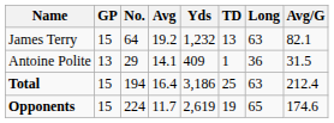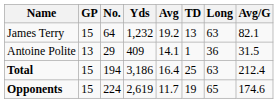 <table class="wikitable" style="white-space:nowrap;">
 <tr>
 <th>Name</th>
 <th>GP</th>
 <th>No.</th>
+<th>Yds</th>
 <th>Avg</th>
-<th>Yds</th>
 <th>TD</th>
 <th>Long</th>
 <th>Avg/G</th>
 </tr>
 <tr>
 <td>James Terry</td>
 <td>15</td>
 <td>64</td>
+<td>1,232</td>
 <td>19.2</td>
-<td>1,232</td>
 <td>13</td>
 <td>63</td>
 <td>82.1</td>
 </tr>
 <tr>
 <td>Antoine Polite</td>
 <td>13</td>
 <td>29</td>
+<td>409</td>
 <td>14.1</td>
-<td>409</td>
 <td>1</td>
 <td>36</td>
 <td>31.5</td>
 </tr>
 <tr>
 <td><strong>Total</strong></td>
 <td>15</td>
 <td>194</td>
+<td>3,186</td>
 <td>16.4</td>
-<td>3,186</td>
 <td>25</td>
 <td>63</td>
 <td>212.4</td>
 </tr>
 <tr>
 <td><strong>Opponents</strong></td>
 <td>15</td>
 <td>224</td>
+<td>2,619</td>
 <td>11.7</td>
-<td>2,619</td>
 <td>19</td>
 <td>65</td>
 <td>174.6</td>
 </tr>
 </table>
